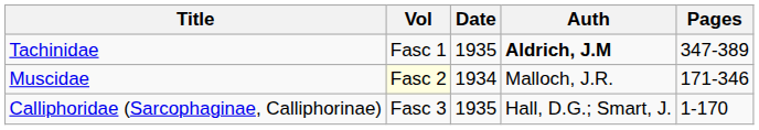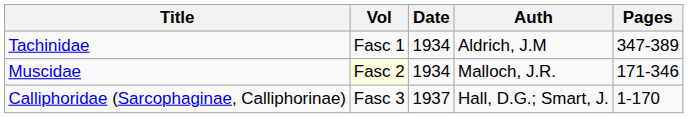 <table class="wikitable" border="1">
 <tr>
 <th>Title</th>
 <th>Vol</th>
 <th>Date</th>
 <th>Auth</th>
 <th>Pages</th>
 </tr>
 <tr>
 <td><a href='#'>Tachinidae</a></td>
 <td>Fasc 1</td>
-<td>1935</td>
-<td><strong>Aldrich, J.M</strong></td>
+<td>1934</td>
+<td>Aldrich, J.M</td>
 <td>347-389</td>
 </tr>
 <tr>
 <td><a href='#'>Muscidae</a></td>
 <td style="background: lightyellow;">Fasc 2</td>
 <td>1934</td>
 <td>Malloch, J.R.</td>
 <td>171-346</td>
 </tr>
 <tr>
 <td><a href='#'>Calliphoridae</a> (<a href='#'>Sarcophaginae</a>, Calliphorinae)</td>
 <td>Fasc 3</td>
-<td>1935</td>
+<td>1937</td>
 <td>Hall, D.G.; Smart, J.</td>
 <td>1-170</td>
 </tr>
 </table>
